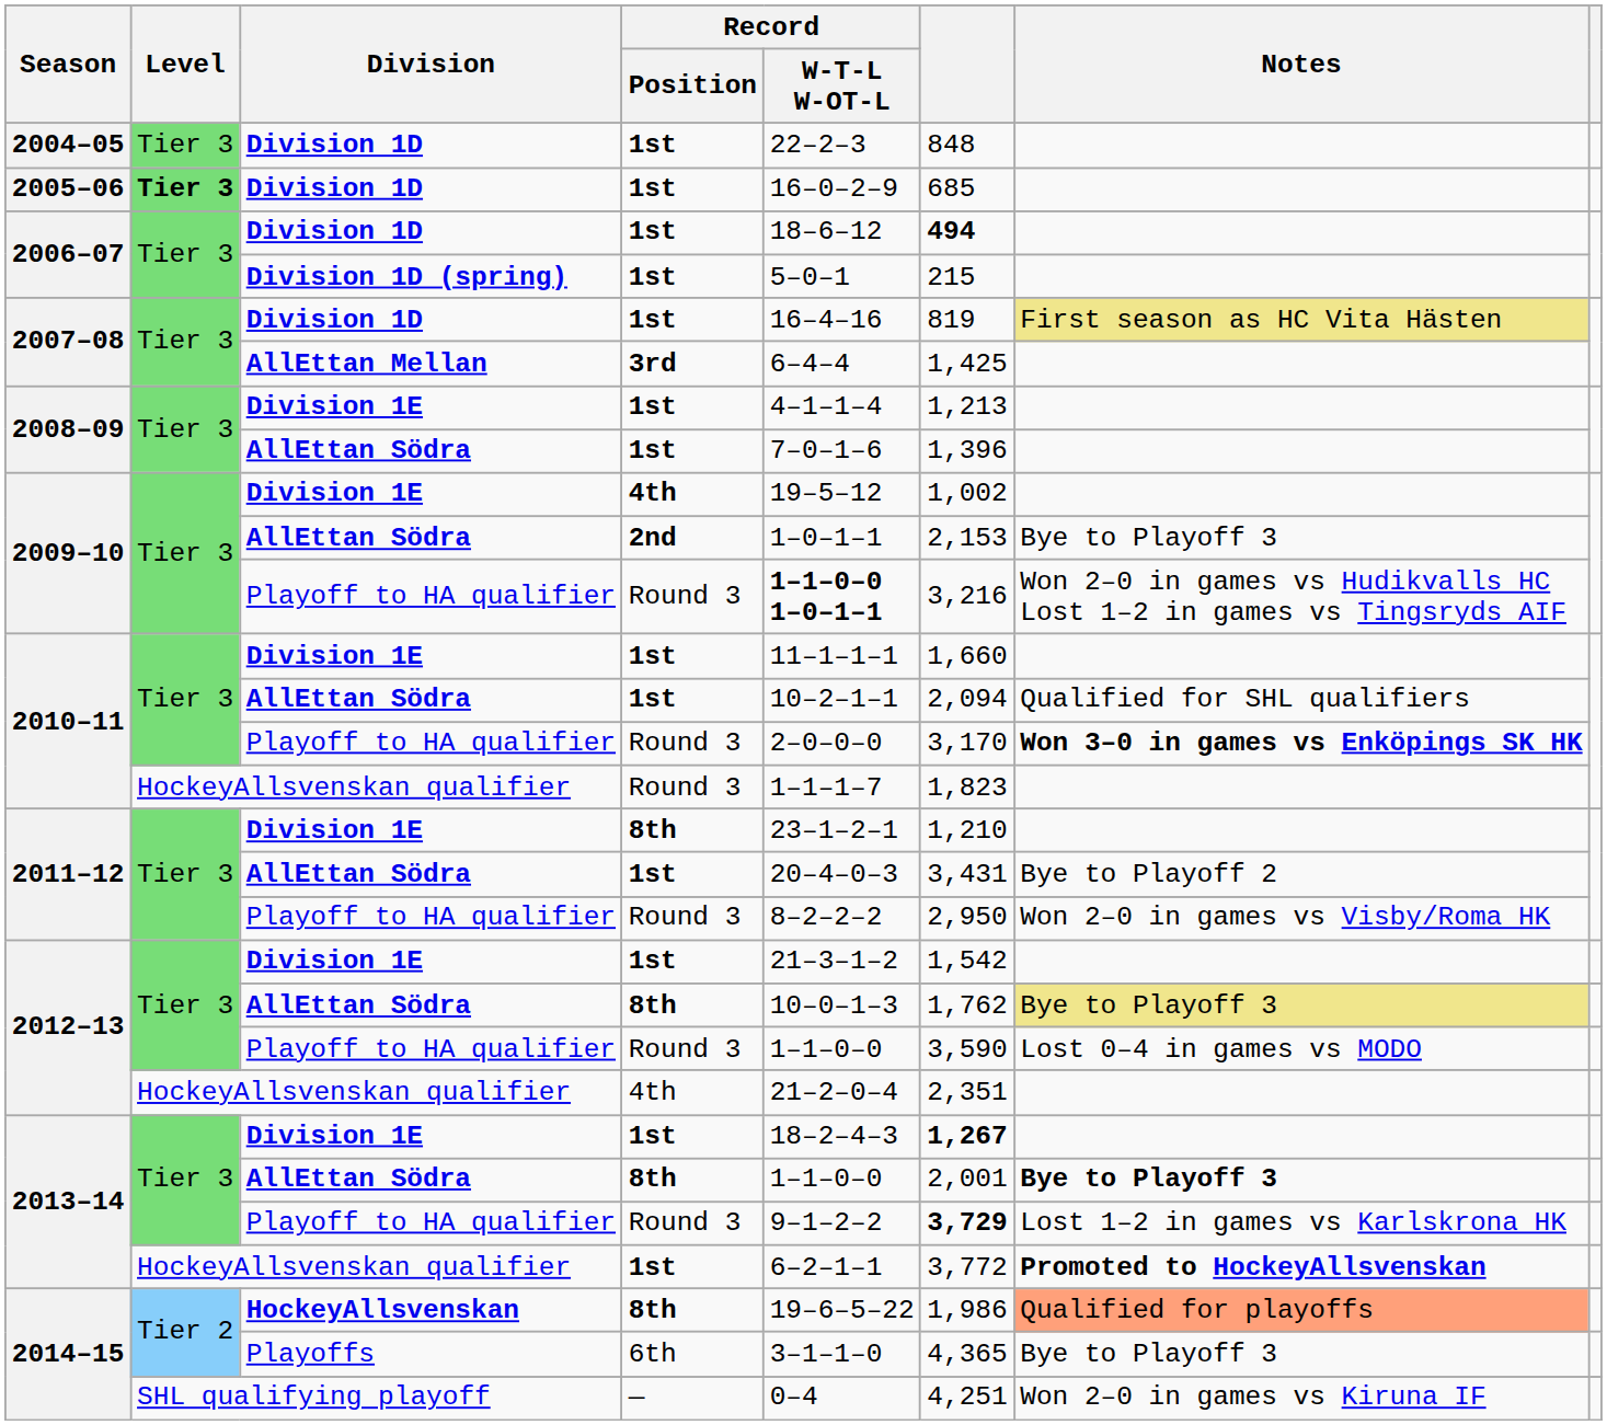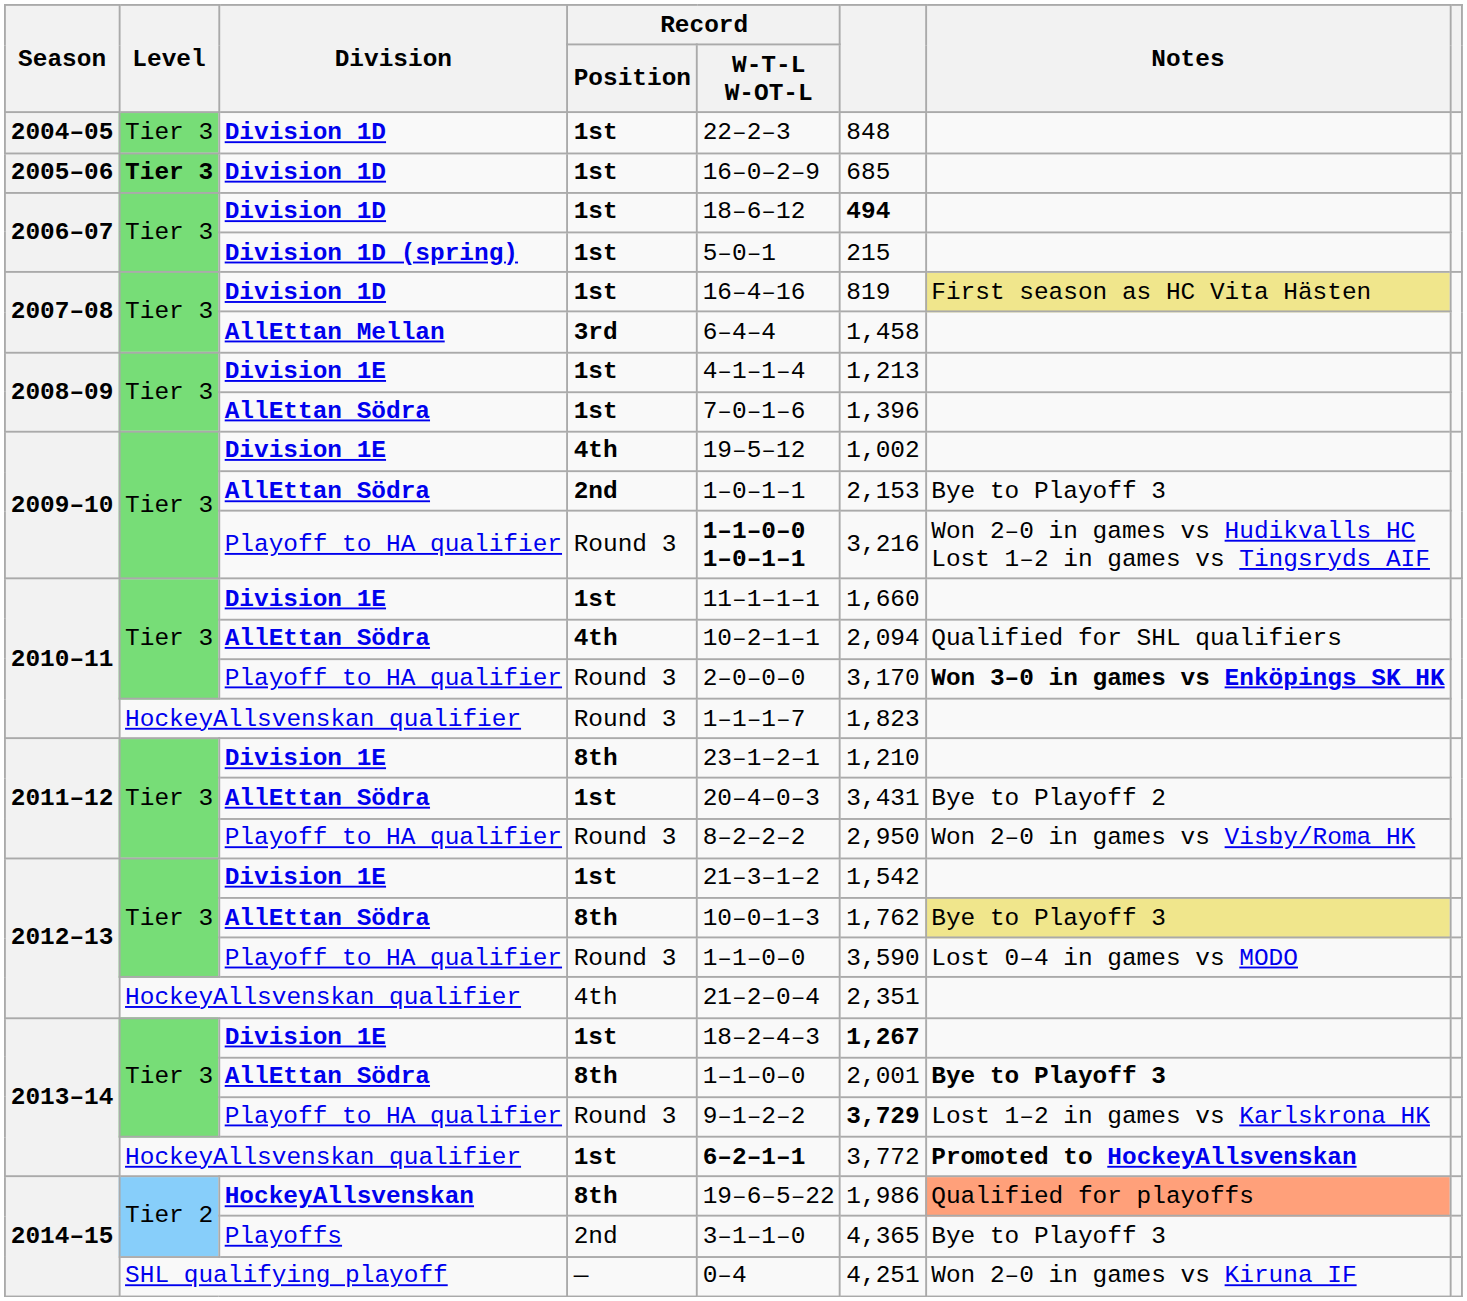 <table class="wikitable">
 <tr>
 <th rowspan="2">Season</th>
 <th rowspan="2">Level</th>
 <th rowspan="2">Division</th>
 <th colspan="2">Record</th>
 <th rowspan=2></th>
 <th rowspan="2">Notes</th>
 <th rowspan=2></th>
 </tr>
 <tr>
 <th>Position</th>
 <th>W-T-L<br>W-OT-L</th>
 </tr>
 <tr>
 <th>2004–05</th>
 <td style="background:#7d7;">Tier 3</td>
 <td><strong><a href='#'>Division 1D</a></strong></td>
 <td><strong>1st</strong></td>
 <td>22–2–3</td>
 <td>848</td>
 <td></td>
 <td></td>
 </tr>
 <tr>
 <th>2005–06</th>
 <td style="background:#7d7;"><strong>Tier 3</strong></td>
 <td><strong><a href='#'>Division 1D</a></strong></td>
 <td><strong>1st</strong></td>
 <td>16–0–2–9</td>
 <td>685</td>
 <td></td>
 <td></td>
 </tr>
 <tr>
 <th rowspan=2>2006–07</th>
 <td rowspan="2" style="background:#7d7;">Tier 3</td>
 <td><strong><a href='#'>Division 1D</a></strong></td>
 <td><strong>1st</strong></td>
 <td>18–6–12</td>
 <td><strong>494</strong></td>
 <td></td>
 <td rowspan=2></td>
 </tr>
 <tr>
 <td><strong><a href='#'>Division 1D (spring)</a></strong></td>
 <td><strong>1st</strong></td>
 <td>5–0–1</td>
 <td>215</td>
 <td></td>
 </tr>
 <tr>
 <th rowspan=2>2007–08</th>
 <td rowspan="2" style="background:#7d7;">Tier 3</td>
 <td><strong><a href='#'>Division 1D</a></strong></td>
 <td><strong>1st</strong></td>
 <td>16–4–16</td>
 <td>819</td>
 <td style="background: khaki;">First season as HC Vita Hästen</td>
 <td rowspan=2></td>
 </tr>
 <tr>
 <td><strong><a href='#'>AllEttan Mellan</a></strong></td>
 <td><strong>3rd</strong></td>
 <td>6–4–4</td>
-<td>1,425</td>
+<td>1,458</td>
 <td></td>
 </tr>
 <tr>
 <th rowspan=2>2008–09</th>
 <td rowspan="2" style="background:#7d7;">Tier 3</td>
 <td><strong><a href='#'>Division 1E</a></strong></td>
 <td><strong>1st</strong></td>
 <td>4–1–1–4</td>
 <td>1,213</td>
 <td></td>
 <td rowspan=2></td>
 </tr>
 <tr>
 <td><strong><a href='#'>AllEttan Södra</a></strong></td>
 <td><strong>1st</strong></td>
 <td>7–0–1–6</td>
 <td>1,396</td>
 <td></td>
 </tr>
 <tr>
 <th rowspan=3>2009–10</th>
 <td rowspan="3" style="background:#7d7;">Tier 3</td>
 <td><strong><a href='#'>Division 1E</a></strong></td>
 <td><strong>4th</strong></td>
 <td>19–5–12</td>
 <td>1,002</td>
 <td></td>
 <td rowspan=3></td>
 </tr>
 <tr>
 <td><strong><a href='#'>AllEttan Södra</a></strong></td>
 <td><strong>2nd</strong></td>
 <td>1–0–1–1</td>
 <td>2,153</td>
 <td>Bye to Playoff 3</td>
 </tr>
 <tr>
 <td><a href='#'>Playoff to HA qualifier</a></td>
 <td>Round 3</td>
 <td><strong>1–1–0–0<br>1–0–1–1</strong></td>
 <td>3,216</td>
 <td>Won 2–0 in games vs <a href='#'>Hudikvalls HC</a><br>Lost 1–2 in games vs <a href='#'>Tingsryds AIF</a></td>
 </tr>
 <tr>
 <th rowspan=4>2010–11</th>
 <td rowspan="3" style="background:#7d7;">Tier 3</td>
 <td><strong><a href='#'>Division 1E</a></strong></td>
 <td><strong>1st</strong></td>
 <td>11–1–1–1</td>
 <td>1,660</td>
 <td></td>
 <td rowspan=4></td>
 </tr>
 <tr>
 <td><strong><a href='#'>AllEttan Södra</a></strong></td>
-<td><strong>1st</strong></td>
+<td><strong>4th</strong></td>
 <td>10–2–1–1</td>
 <td>2,094</td>
 <td>Qualified for SHL qualifiers</td>
 </tr>
 <tr>
 <td><a href='#'>Playoff to HA qualifier</a></td>
 <td>Round 3</td>
 <td>2–0–0–0</td>
 <td>3,170</td>
 <td><strong>Won 3–0 in games vs <a href='#'>Enköpings SK HK</a></strong></td>
 </tr>
 <tr>
 <td colspan=2><a href='#'>HockeyAllsvenskan qualifier</a></td>
 <td>Round 3</td>
 <td>1–1–1–7</td>
 <td>1,823</td>
 <td></td>
 </tr>
 <tr>
 <th rowspan=3>2011–12</th>
 <td rowspan="3" style="background:#7d7;">Tier 3</td>
 <td><strong><a href='#'>Division 1E</a></strong></td>
 <td><strong>8th</strong></td>
 <td>23–1–2–1</td>
 <td>1,210</td>
 <td></td>
 <td rowspan=3></td>
 </tr>
 <tr>
 <td><strong><a href='#'>AllEttan Södra</a></strong></td>
 <td><strong>1st</strong></td>
 <td>20–4–0–3</td>
 <td>3,431</td>
 <td>Bye to Playoff 2</td>
 </tr>
 <tr>
 <td><a href='#'>Playoff to HA qualifier</a></td>
 <td>Round 3</td>
 <td>8–2–2–2</td>
 <td>2,950</td>
 <td>Won 2–0 in games vs <a href='#'>Visby/Roma HK</a></td>
 </tr>
 <tr>
 <th rowspan=4>2012–13</th>
 <td rowspan="3" style="background:#7d7;">Tier 3</td>
 <td><strong><a href='#'>Division 1E</a></strong></td>
 <td><strong>1st</strong></td>
 <td>21–3–1–2</td>
 <td>1,542</td>
 <td></td>
 <td></td>
 </tr>
 <tr>
 <td><strong><a href='#'>AllEttan Södra</a></strong></td>
 <td><strong>8th</strong></td>
 <td>10–0–1–3</td>
 <td>1,762</td>
 <td style="background: khaki;">Bye to Playoff 3</td>
 <td></td>
 </tr>
 <tr>
 <td><a href='#'>Playoff to HA qualifier</a></td>
 <td>Round 3</td>
 <td>1–1–0–0</td>
 <td>3,590</td>
 <td>Lost 0–4 in games vs <a href='#'>MODO</a></td>
 <td></td>
 </tr>
 <tr>
 <td colspan=2><a href='#'>HockeyAllsvenskan qualifier</a></td>
 <td>4th</td>
 <td>21–2–0–4</td>
 <td>2,351</td>
 <td></td>
 <td></td>
 </tr>
 <tr>
 <th rowspan=4>2013–14</th>
 <td rowspan="3" style="background:#7d7;">Tier 3</td>
 <td><strong><a href='#'>Division 1E</a></strong></td>
 <td><strong>1st</strong></td>
 <td>18–2–4–3</td>
 <td><strong>1,267</strong></td>
 <td></td>
 <td></td>
 </tr>
 <tr>
 <td><strong><a href='#'>AllEttan Södra</a></strong></td>
 <td><strong>8th</strong></td>
 <td>1–1–0–0</td>
 <td>2,001</td>
 <td><strong>Bye to Playoff 3</strong></td>
 <td></td>
 </tr>
 <tr>
 <td><a href='#'>Playoff to HA qualifier</a></td>
 <td>Round 3</td>
 <td>9–1–2–2</td>
 <td><strong>3,729</strong></td>
 <td>Lost 1–2 in games vs <a href='#'>Karlskrona HK</a></td>
 <td></td>
 </tr>
 <tr>
 <td colspan=2><a href='#'>HockeyAllsvenskan qualifier</a></td>
 <td><strong>1st</strong></td>
-<td>6–2–1–1</td>
+<td><strong>6–2–1–1</strong></td>
 <td>3,772</td>
 <td> <strong>Promoted to <a href='#'>HockeyAllsvenskan</a></strong></td>
 <td></td>
 </tr>
 <tr>
 <th rowspan=3>2014–15</th>
 <td style="background:#87CEFA;" rowspan=2>Tier 2</td>
 <td><strong><a href='#'>HockeyAllsvenskan</a></strong></td>
 <td><strong>8th</strong></td>
 <td>19–6–5–22</td>
 <td>1,986</td>
 <td style="background: lightsalmon;">Qualified for playoffs</td>
 <td></td>
 </tr>
 <tr>
 <td><a href='#'>Playoffs</a></td>
-<td>6th</td>
+<td>2nd</td>
 <td>3–1–1–0</td>
 <td>4,365</td>
 <td>Bye to Playoff 3</td>
 <td></td>
 </tr>
 <tr>
 <td colspan=2><a href='#'>SHL qualifying playoff</a></td>
 <td>—</td>
 <td>0–4</td>
 <td>4,251</td>
 <td>Won 2–0 in games vs <a href='#'>Kiruna IF</a></td>
 <td></td>
 </tr>
 </table>
